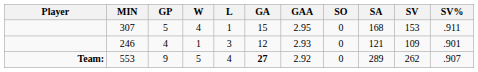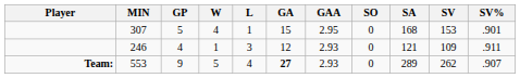 <table class="wikitable sortable" width="60%">
 <tr>
 <th bgcolor="#DDDDFF" width="10%">Player</th>
 <th width="3%" bgcolor="#DDDDFF" title="Minutes played">MIN</th>
 <th width="3%" bgcolor="#DDDDFF" title="Games played in">GP</th>
 <th width="3%" bgcolor="#DDDDFF" title="Wins">W</th>
 <th width="3%" bgcolor="#DDDDFF"title="Losses">L</th>
 <th width="3%" bgcolor="#DDDDFF" title="Goals against">GA</th>
 <th width="3%" bgcolor="#DDDDFF" title="Goals against average">GAA</th>
 <th width="3%" bgcolor="#DDDDFF" title="Shut-outs">SO</th>
 <th width="3%" bgcolor="#DDDDFF" title="Shots against">SA</th>
 <th width="3%" bgcolor="#DDDDFF" title="Shots saved">SV</th>
 <th width="3%" bgcolor="#DDDDFF" title="Save percentage">SV%</th>
 </tr>
 <tr align="center">
 <td align="right"></td>
 <td>307</td>
 <td>5</td>
 <td>4</td>
 <td>1</td>
 <td>15</td>
 <td>2.95</td>
 <td>0</td>
 <td>168</td>
 <td>153</td>
-<td>.911</td>
+<td>.901</td>
 </tr>
 <tr align="center">
 <td align="right"></td>
 <td>246</td>
 <td>4</td>
 <td>1</td>
 <td>3</td>
 <td>12</td>
 <td>2.93</td>
 <td>0</td>
 <td>121</td>
 <td>109</td>
-<td>.901</td>
+<td>.911</td>
 </tr>
 <tr align="center">
 <td align="right"><strong>Team:</strong></td>
 <td>553</td>
 <td>9</td>
 <td>5</td>
 <td>4</td>
 <td><strong>27</strong></td>
-<td>2.92</td>
+<td>2.93</td>
 <td>0</td>
 <td>289</td>
 <td>262</td>
 <td>.907</td>
 </tr>
 </table>
